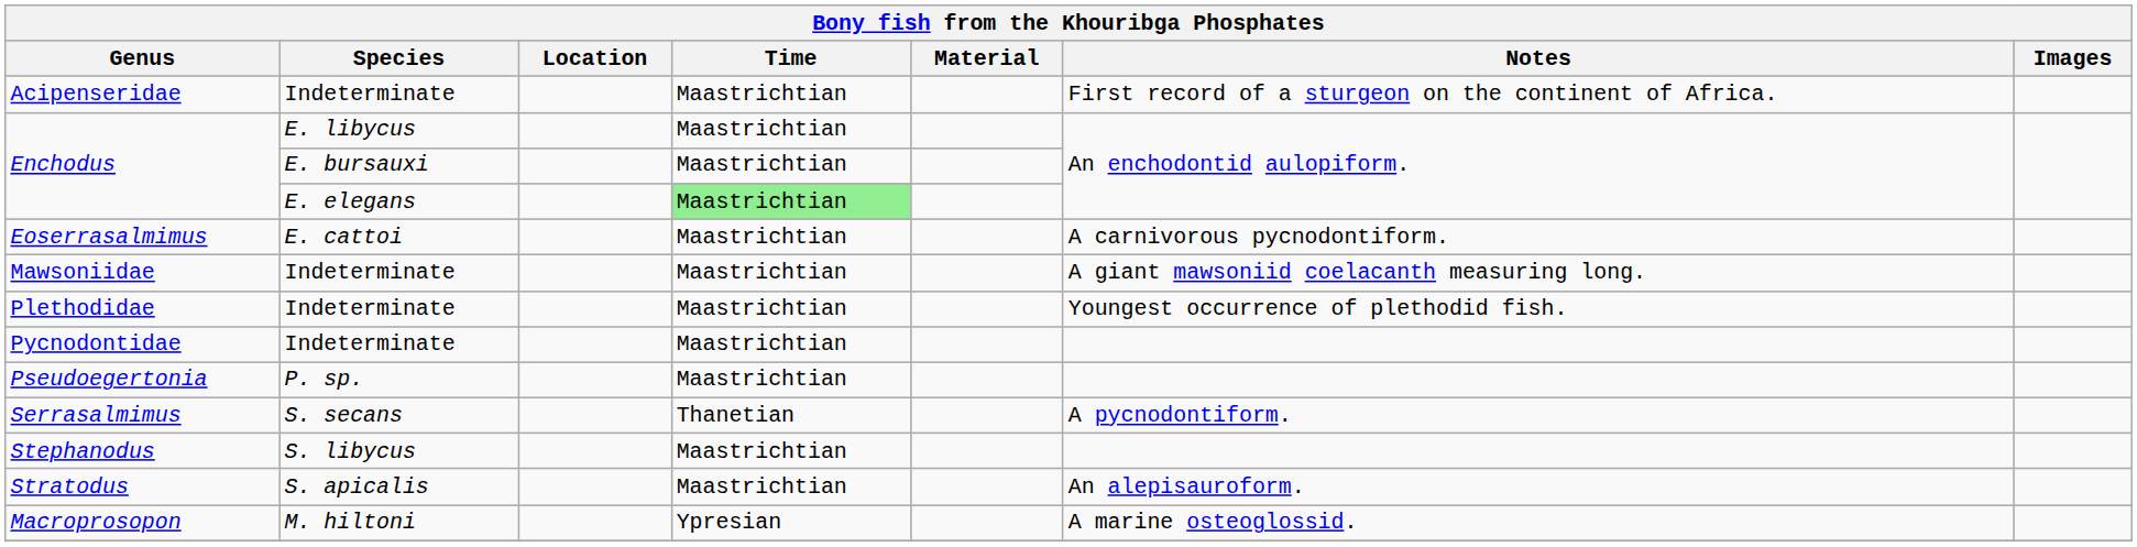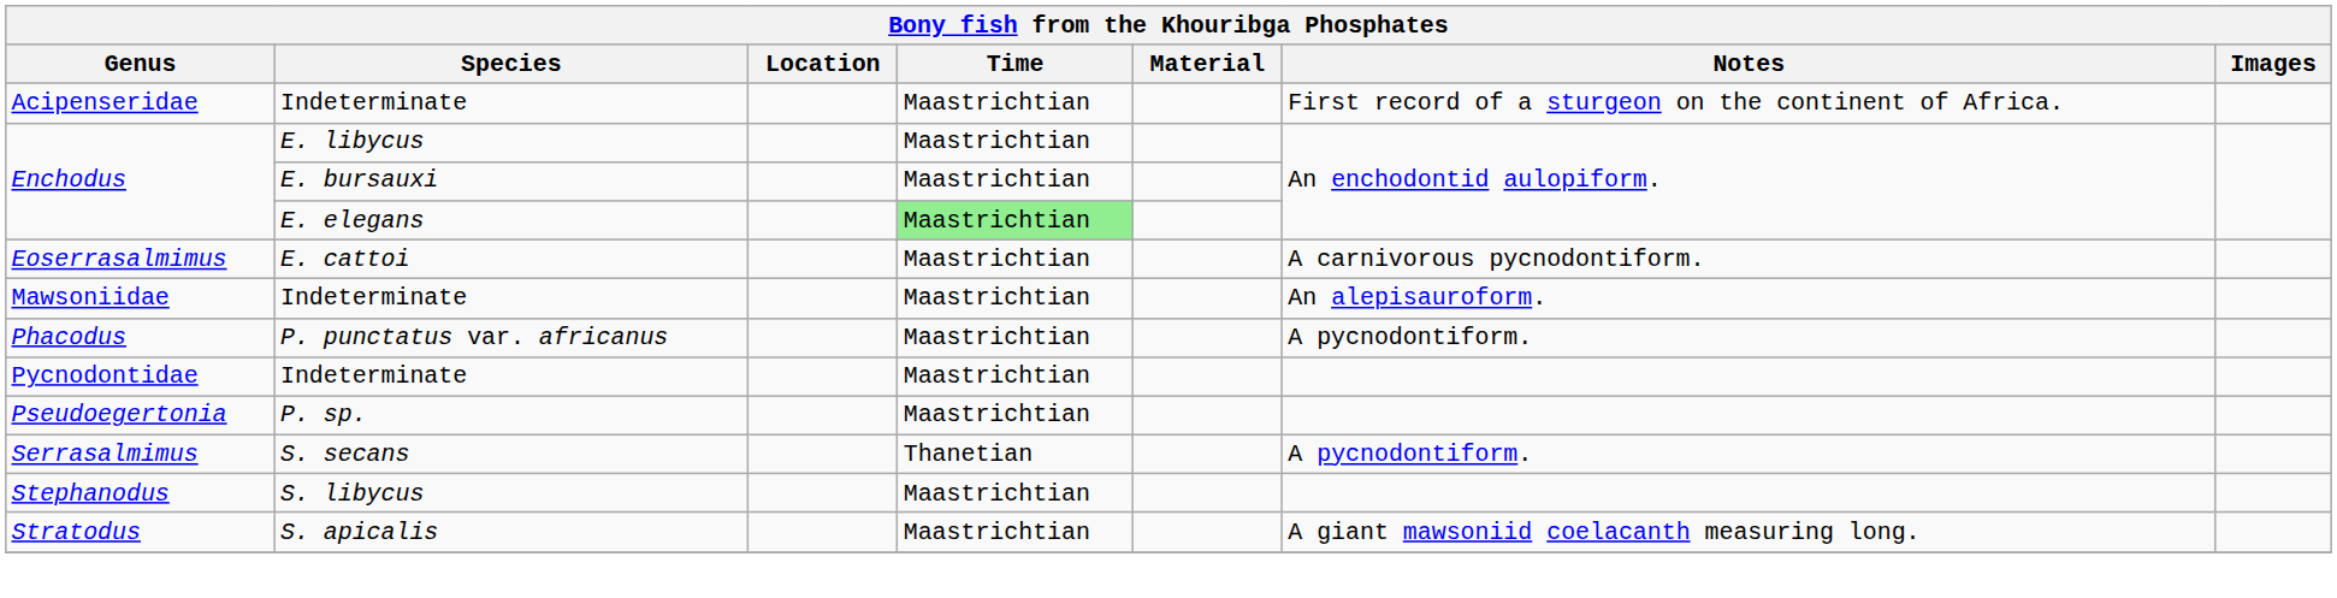 <table class="wikitable"  style="margin:auto; width:100%;">
 <tr>
 <th colspan="7" align="center"><strong><a href='#'>Bony fish</a> from the Khouribga Phosphates</strong></th>
 </tr>
 <tr>
 <th>Genus</th>
 <th>Species</th>
 <th>Location</th>
 <th>Time</th>
 <th>Material</th>
 <th>Notes</th>
 <th>Images</th>
 </tr>
 <tr>
 <td><a href='#'>Acipenseridae</a></td>
 <td>Indeterminate</td>
 <td></td>
 <td>Maastrichtian</td>
 <td></td>
 <td>First record of a <a href='#'>sturgeon</a> on the continent of Africa.</td>
 <td></td>
 </tr>
 <tr>
 <td rowspan=3><em><a href='#'>Enchodus</a></em></td>
 <td><em>E. libycus</em></td>
 <td></td>
 <td>Maastrichtian</td>
 <td></td>
 <td rowspan=3>An <a href='#'>enchodontid</a> <a href='#'>aulopiform</a>.</td>
 <td rowspan=3></td>
 </tr>
 <tr>
 <td><em>E. bursauxi</em></td>
 <td></td>
 <td>Maastrichtian</td>
 <td></td>
 </tr>
 <tr>
 <td><em>E. elegans</em></td>
 <td></td>
 <td style="background: lightgreen;">Maastrichtian</td>
 <td></td>
 </tr>
 <tr>
 <td><em><a href='#'>Eoserrasalmimus</a></em></td>
 <td><em>E. cattoi</em></td>
 <td></td>
 <td>Maastrichtian</td>
 <td></td>
 <td>A carnivorous pycnodontiform.</td>
 <td></td>
 </tr>
 <tr>
 <td><a href='#'>Mawsoniidae</a></td>
 <td>Indeterminate</td>
 <td></td>
 <td>Maastrichtian</td>
 <td></td>
-<td>A giant <a href='#'>mawsoniid</a> <a href='#'>coelacanth</a> measuring  long.</td>
+<td>An <a href='#'>alepisauroform</a>.</td>
 <td></td>
 </tr>
 <tr>
-<td><a href='#'>Plethodidae</a></td>
-<td>Indeterminate</td>
+<td><em><a href='#'>Phacodus</a></em></td>
+<td><em>P. punctatus</em> var. <em>africanus</em></td>
 <td></td>
 <td>Maastrichtian</td>
 <td></td>
-<td>Youngest occurrence of plethodid fish.</td>
+<td>A pycnodontiform.</td>
 <td></td>
 </tr>
 <tr>
 <td><a href='#'>Pycnodontidae</a></td>
 <td>Indeterminate</td>
 <td></td>
 <td>Maastrichtian</td>
 <td></td>
 <td></td>
 <td></td>
 </tr>
 <tr>
 <td><em><a href='#'>Pseudoegertonia</a></em></td>
 <td><em>P. sp.</em></td>
 <td></td>
 <td>Maastrichtian</td>
 <td></td>
 <td></td>
 <td></td>
 </tr>
 <tr>
 <td><em><a href='#'>Serrasalmimus</a></em></td>
 <td><em>S. secans</em></td>
 <td></td>
 <td>Thanetian</td>
 <td></td>
 <td>A <a href='#'>pycnodontiform</a>.</td>
 <td></td>
 </tr>
 <tr>
 <td><em><a href='#'>Stephanodus</a></em></td>
 <td><em>S. libycus</em></td>
 <td></td>
 <td>Maastrichtian</td>
 <td></td>
 <td></td>
 <td></td>
 </tr>
 <tr>
 <td><em><a href='#'>Stratodus</a></em></td>
 <td><em>S. apicalis</em></td>
 <td></td>
 <td>Maastrichtian</td>
 <td></td>
-<td>An <a href='#'>alepisauroform</a>.</td>
-<td></td>
-</tr>
-<tr>
-<td><em><a href='#'>Macroprosopon</a></em></td>
-<td><em>M. hiltoni</em></td>
-<td></td>
-<td>Ypresian</td>
-<td></td>
-<td>A marine <a href='#'>osteoglossid</a>.</td>
+<td>A giant <a href='#'>mawsoniid</a> <a href='#'>coelacanth</a> measuring  long.</td>
 <td></td>
 </tr>
 <tr>
 </tr>
 </table>
